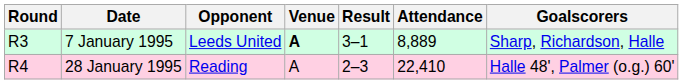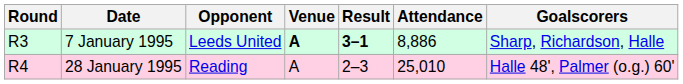 <table class="wikitable">
 <tr>
 <th>Round</th>
 <th>Date</th>
 <th>Opponent</th>
 <th>Venue</th>
 <th>Result</th>
 <th>Attendance</th>
 <th>Goalscorers</th>
 </tr>
 <tr style="background:#d0ffe3;">
 <td>R3</td>
 <td>7 January 1995</td>
 <td><a href='#'>Leeds United</a></td>
 <td><strong>A</strong></td>
-<td>3–1</td>
-<td>8,889</td>
+<td><strong>3–1</strong></td>
+<td>8,886</td>
 <td><a href='#'>Sharp</a>, <a href='#'>Richardson</a>, <a href='#'>Halle</a></td>
 </tr>
 <tr style="background:#ffd0e3;">
 <td>R4</td>
 <td>28 January 1995</td>
 <td><a href='#'>Reading</a></td>
 <td>A</td>
 <td>2–3</td>
-<td>22,410</td>
+<td>25,010</td>
 <td><a href='#'>Halle</a> 48', <a href='#'>Palmer</a> (o.g.) 60'</td>
 </tr>
 </table>
